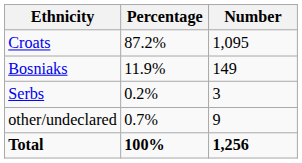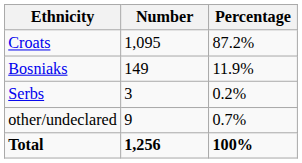 <table class="wikitable">
 <tr>
 <th width="100px">Ethnicity</th>
+<th width="80px">Number</th>
 <th width="80px">Percentage</th>
-<th width="80px">Number</th>
 </tr>
 <tr>
 <td><a href='#'>Croats</a></td>
+<td>1,095</td>
 <td>87.2%</td>
-<td>1,095</td>
 </tr>
 <tr>
 <td><a href='#'>Bosniaks</a></td>
+<td>149</td>
 <td>11.9%</td>
-<td>149</td>
 </tr>
 <tr>
 <td><a href='#'>Serbs</a></td>
+<td>3</td>
 <td>0.2%</td>
-<td>3</td>
 </tr>
 <tr>
 <td>other/undeclared</td>
+<td>9</td>
 <td>0.7%</td>
-<td>9</td>
 </tr>
 <tr>
 <td><strong>Total</strong></td>
+<td><strong>1,256</strong></td>
 <td><strong>100%</strong></td>
-<td><strong>1,256</strong></td>
 </tr>
 </table>
